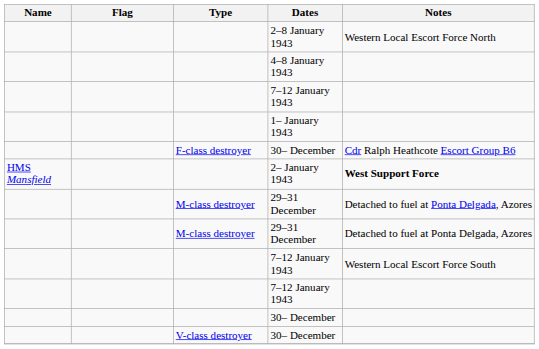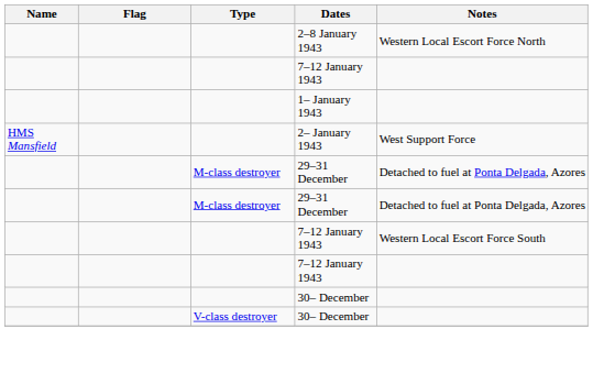 <table class="wikitable sortable">
 <tr>
 <th scope="col" width="90px">Name</th>
 <th scope="col" width="140px">Flag</th>
 <th width="130px">Type</th>
 <th width="100px">Dates</th>
 <th>Notes</th>
 </tr>
 <tr>
 <td align="left"></td>
 <td align="left"></td>
 <td align="left"></td>
 <td align="left">2–8 January 1943</td>
 <td align="left">Western Local Escort Force North</td>
 </tr>
 <tr>
 <td align="left"></td>
 <td align="left"></td>
 <td align="left"></td>
-<td align="left">4–8 January 1943</td>
-<td align="left"></td>
-</tr>
-<tr>
-<td align="left"></td>
-<td align="left"></td>
-<td align="left"></td>
 <td align="left">7–12 January 1943</td>
 <td align="left"></td>
 </tr>
 <tr>
 <td align="left"></td>
 <td align="left"></td>
 <td align="left"></td>
 <td align="left">1– January 1943</td>
 <td align="left"></td>
 </tr>
 <tr>
-<td align="left"></td>
-<td align="left"></td>
-<td align="left"><a href='#'>F-class destroyer</a></td>
-<td align="left">30– December</td>
-<td align="left"><a href='#'>Cdr</a> Ralph Heathcote <a href='#'>Escort Group B6</a></td>
-</tr>
-<tr>
 <td align="left"><a href='#'>HMS <em>Mansfield</em></a></td>
 <td align="left"></td>
 <td align="left"></td>
 <td align="left">2– January 1943</td>
-<td align="left"><strong>West Support Force</strong></td>
+<td align="left">West Support Force</td>
 </tr>
 <tr>
 <td align="left"></td>
 <td align="left"></td>
 <td align="left"><a href='#'>M-class destroyer</a></td>
 <td align="left">29–31 December</td>
 <td align="left">Detached to fuel at <a href='#'>Ponta Delgada</a>, Azores</td>
 </tr>
 <tr>
 <td align="left"></td>
 <td align="left"></td>
 <td align="left"><a href='#'>M-class destroyer</a></td>
 <td align="left">29–31 December</td>
 <td align="left">Detached to fuel at Ponta Delgada, Azores</td>
 </tr>
 <tr>
 <td align="left"></td>
 <td align="left"></td>
 <td align="left"></td>
 <td align="left">7–12 January 1943</td>
 <td align="left">Western Local Escort Force South</td>
 </tr>
 <tr>
 <td align="left"></td>
 <td align="left"></td>
 <td align="left"></td>
 <td align="left">7–12 January 1943</td>
 <td align="left"></td>
 </tr>
 <tr>
 <td align="left"></td>
 <td align="left"></td>
 <td align="left"></td>
 <td align="left">30– December</td>
 <td align="left"></td>
 </tr>
 <tr>
 <td align="left"></td>
 <td align="left"></td>
 <td align="left"><a href='#'>V-class destroyer</a></td>
 <td align="left">30– December</td>
 <td align="left"></td>
 </tr>
 <tr>
 </tr>
 </table>
